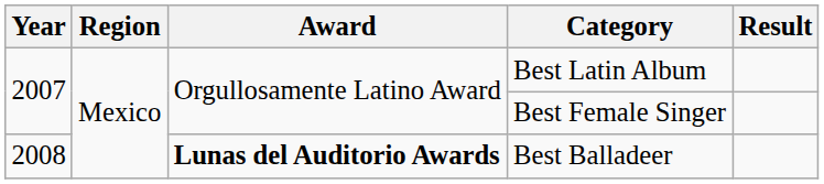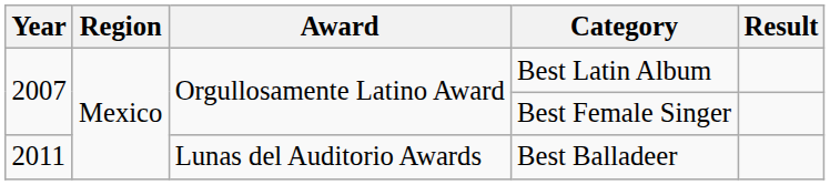 <table class="wikitable">
 <tr>
 <th>Year</th>
 <th>Region</th>
 <th>Award</th>
 <th>Category</th>
 <th>Result</th>
 </tr>
 <tr>
 <td rowspan="2">2007</td>
 <td rowspan="3">Mexico</td>
 <td rowspan="2">Orgullosamente Latino Award</td>
 <td>Best Latin Album</td>
 <td></td>
 </tr>
 <tr>
 <td>Best Female Singer</td>
 <td></td>
 </tr>
 <tr>
-<td>2008</td>
-<td><strong>Lunas del Auditorio Awards</strong></td>
+<td>2011</td>
+<td>Lunas del Auditorio Awards</td>
 <td>Best Balladeer</td>
 <td></td>
 </tr>
 </table>
